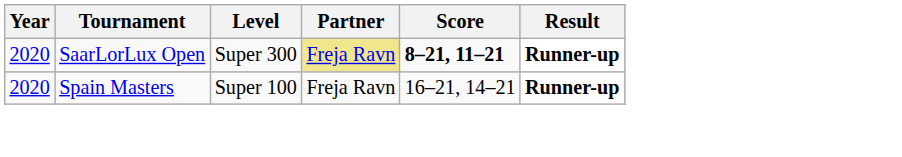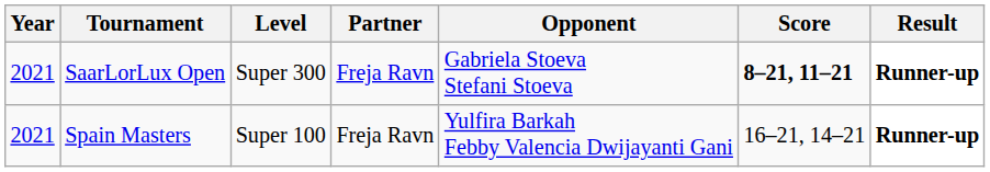 <table class="sortable wikitable" style="font-size: 90%;">
 <tr>
 <th>Year</th>
 <th>Tournament</th>
 <th>Level</th>
 <th>Partner</th>
+<th>Opponent</th>
 <th>Score</th>
 <th>Result</th>
 </tr>
 <tr>
-<td align="center"><a href='#'>2020</a></td>
+<td align="center"><a href='#'>2021</a></td>
 <td align="left"><a href='#'>SaarLorLux Open</a></td>
 <td align="left">Super 300</td>
-<td align="left" style="background: khaki;"> <a href='#'>Freja Ravn</a></td>
+<td align="left"> <a href='#'>Freja Ravn</a></td>
+<td align="left"> <a href='#'>Gabriela Stoeva</a><br> <a href='#'>Stefani Stoeva</a></td>
 <td align="left"><strong>8–21, 11–21</strong></td>
 <td style="text-align:left; background:white"> <strong>Runner-up</strong></td>
 </tr>
 <tr>
-<td align="center"><a href='#'>2020</a></td>
+<td align="center"><a href='#'>2021</a></td>
 <td align="left"><a href='#'>Spain Masters</a></td>
 <td align="left">Super 100</td>
 <td align="left"> Freja Ravn</td>
+<td align="left"> <a href='#'>Yulfira Barkah</a><br> <a href='#'>Febby Valencia Dwijayanti Gani</a></td>
 <td align="left">16–21, 14–21</td>
 <td style="text-align:left; background:white"> <strong>Runner-up</strong></td>
 </tr>
 </table>
